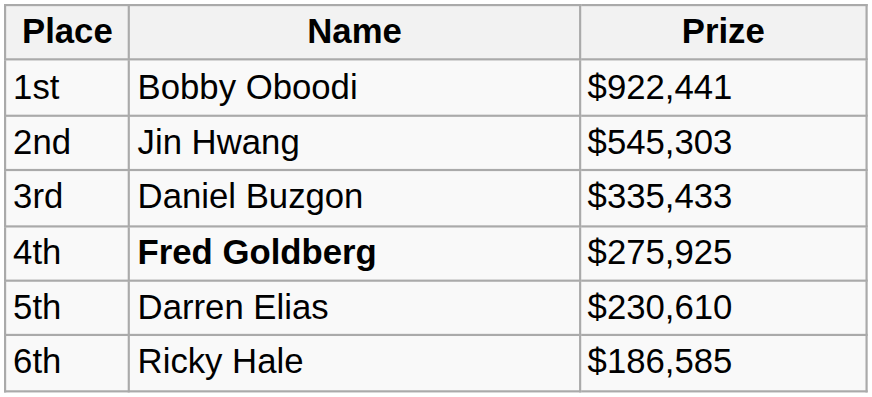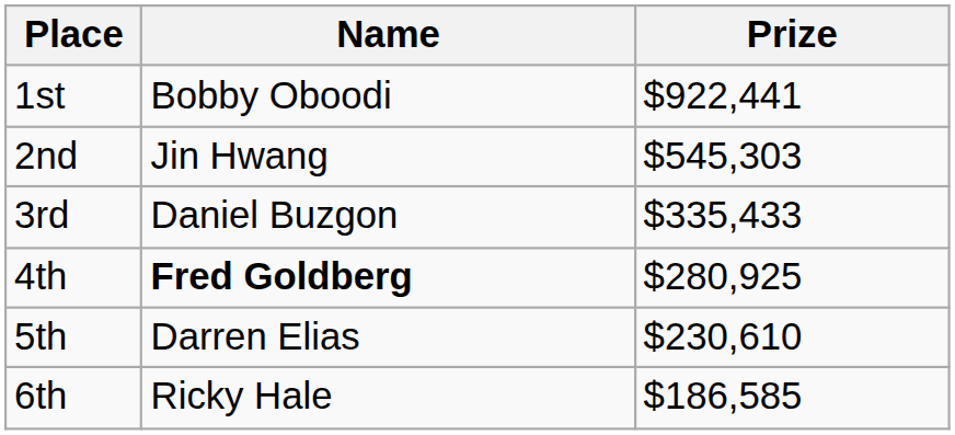 <table class="wikitable">
 <tr>
 <th style="width:50px;">Place</th>
 <th style="width:200px;">Name</th>
 <th style="width:125px;">Prize</th>
 </tr>
 <tr>
 <td>1st</td>
 <td> Bobby Oboodi</td>
 <td>$922,441</td>
 </tr>
 <tr>
 <td>2nd</td>
 <td> Jin Hwang</td>
 <td>$545,303</td>
 </tr>
 <tr>
 <td>3rd</td>
 <td> Daniel Buzgon</td>
 <td>$335,433</td>
 </tr>
 <tr>
 <td>4th</td>
 <td><strong> Fred Goldberg</strong></td>
-<td>$275,925</td>
+<td>$280,925</td>
 </tr>
 <tr>
 <td>5th</td>
 <td> Darren Elias</td>
 <td>$230,610</td>
 </tr>
 <tr>
 <td>6th</td>
 <td> Ricky Hale</td>
 <td>$186,585</td>
 </tr>
 </table>
